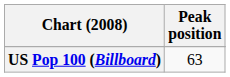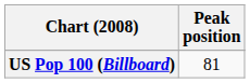 <table class="wikitable sortable plainrowheaders" style="text-align:center">
 <tr>
 <th scope="col">Chart (2008)</th>
 <th scope="col">Peak<br>position</th>
 </tr>
 <tr>
 </tr>
 <tr>
 </tr>
 <tr>
 </tr>
 <tr>
 </tr>
 <tr>
 </tr>
 <tr>
 </tr>
 <tr>
 </tr>
 <tr>
 </tr>
 <tr>
 <th scope="row">US <a href='#'>Pop 100</a> (<em><a href='#'>Billboard</a></em>)</th>
-<td>63</td>
+<td>81</td>
 </tr>
 </table>
